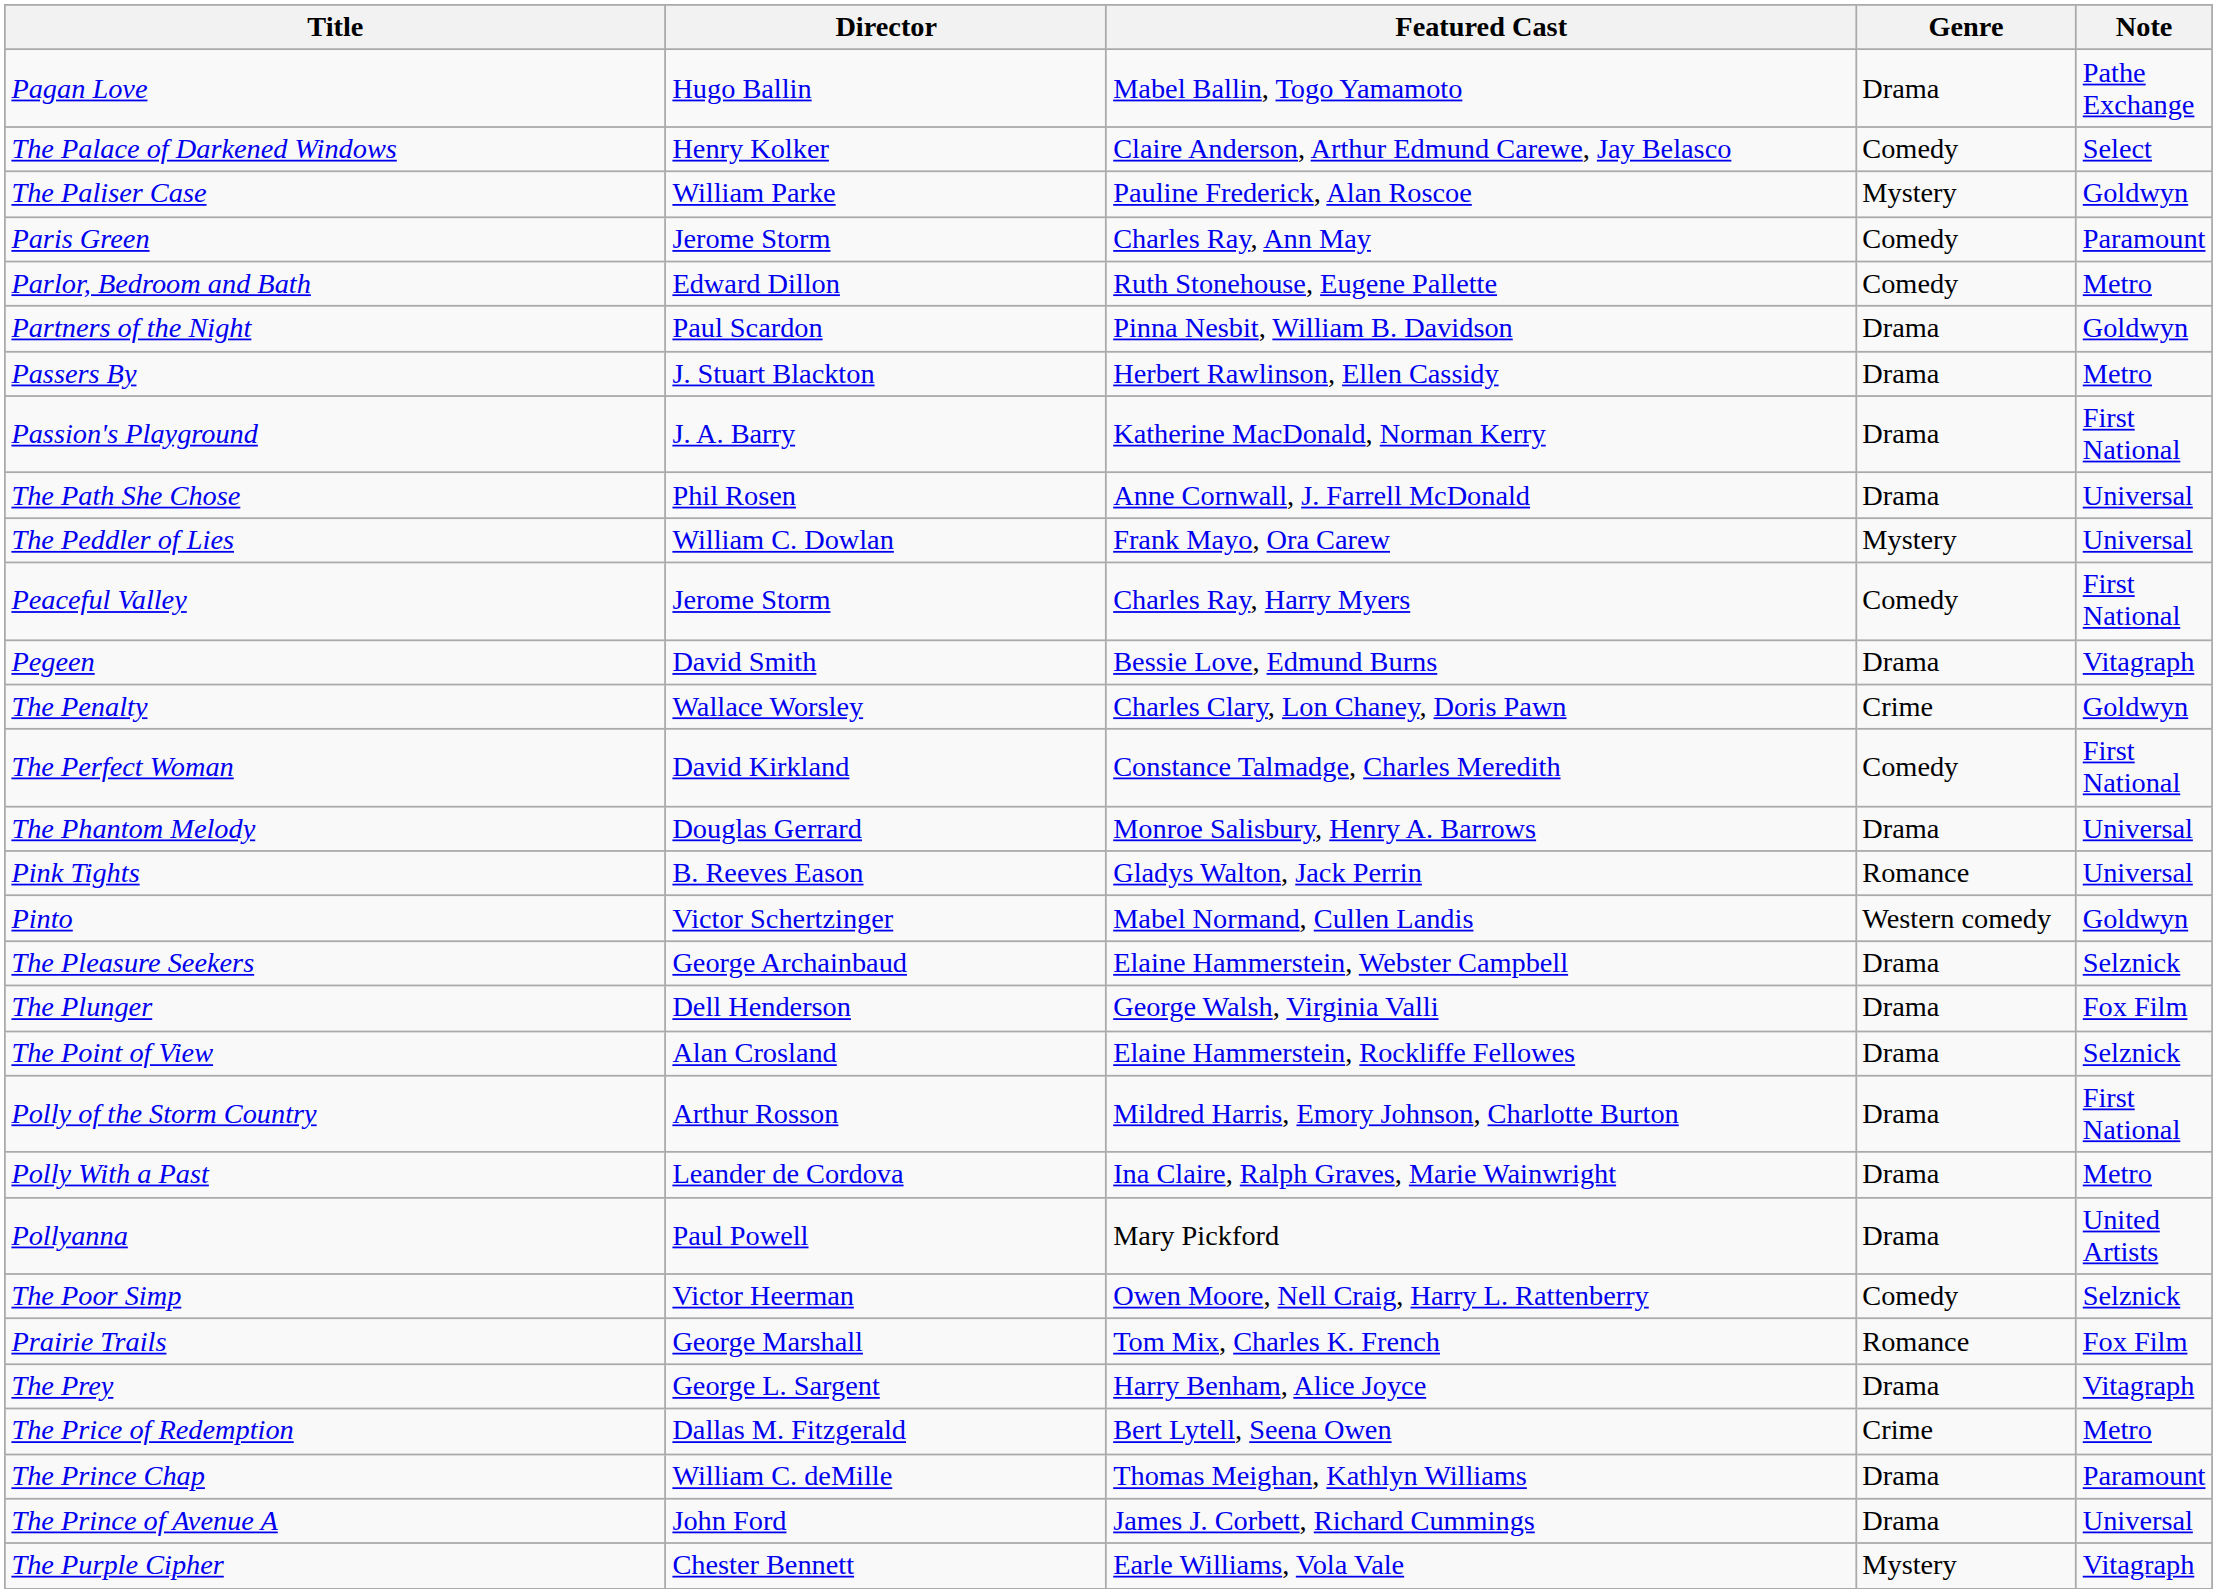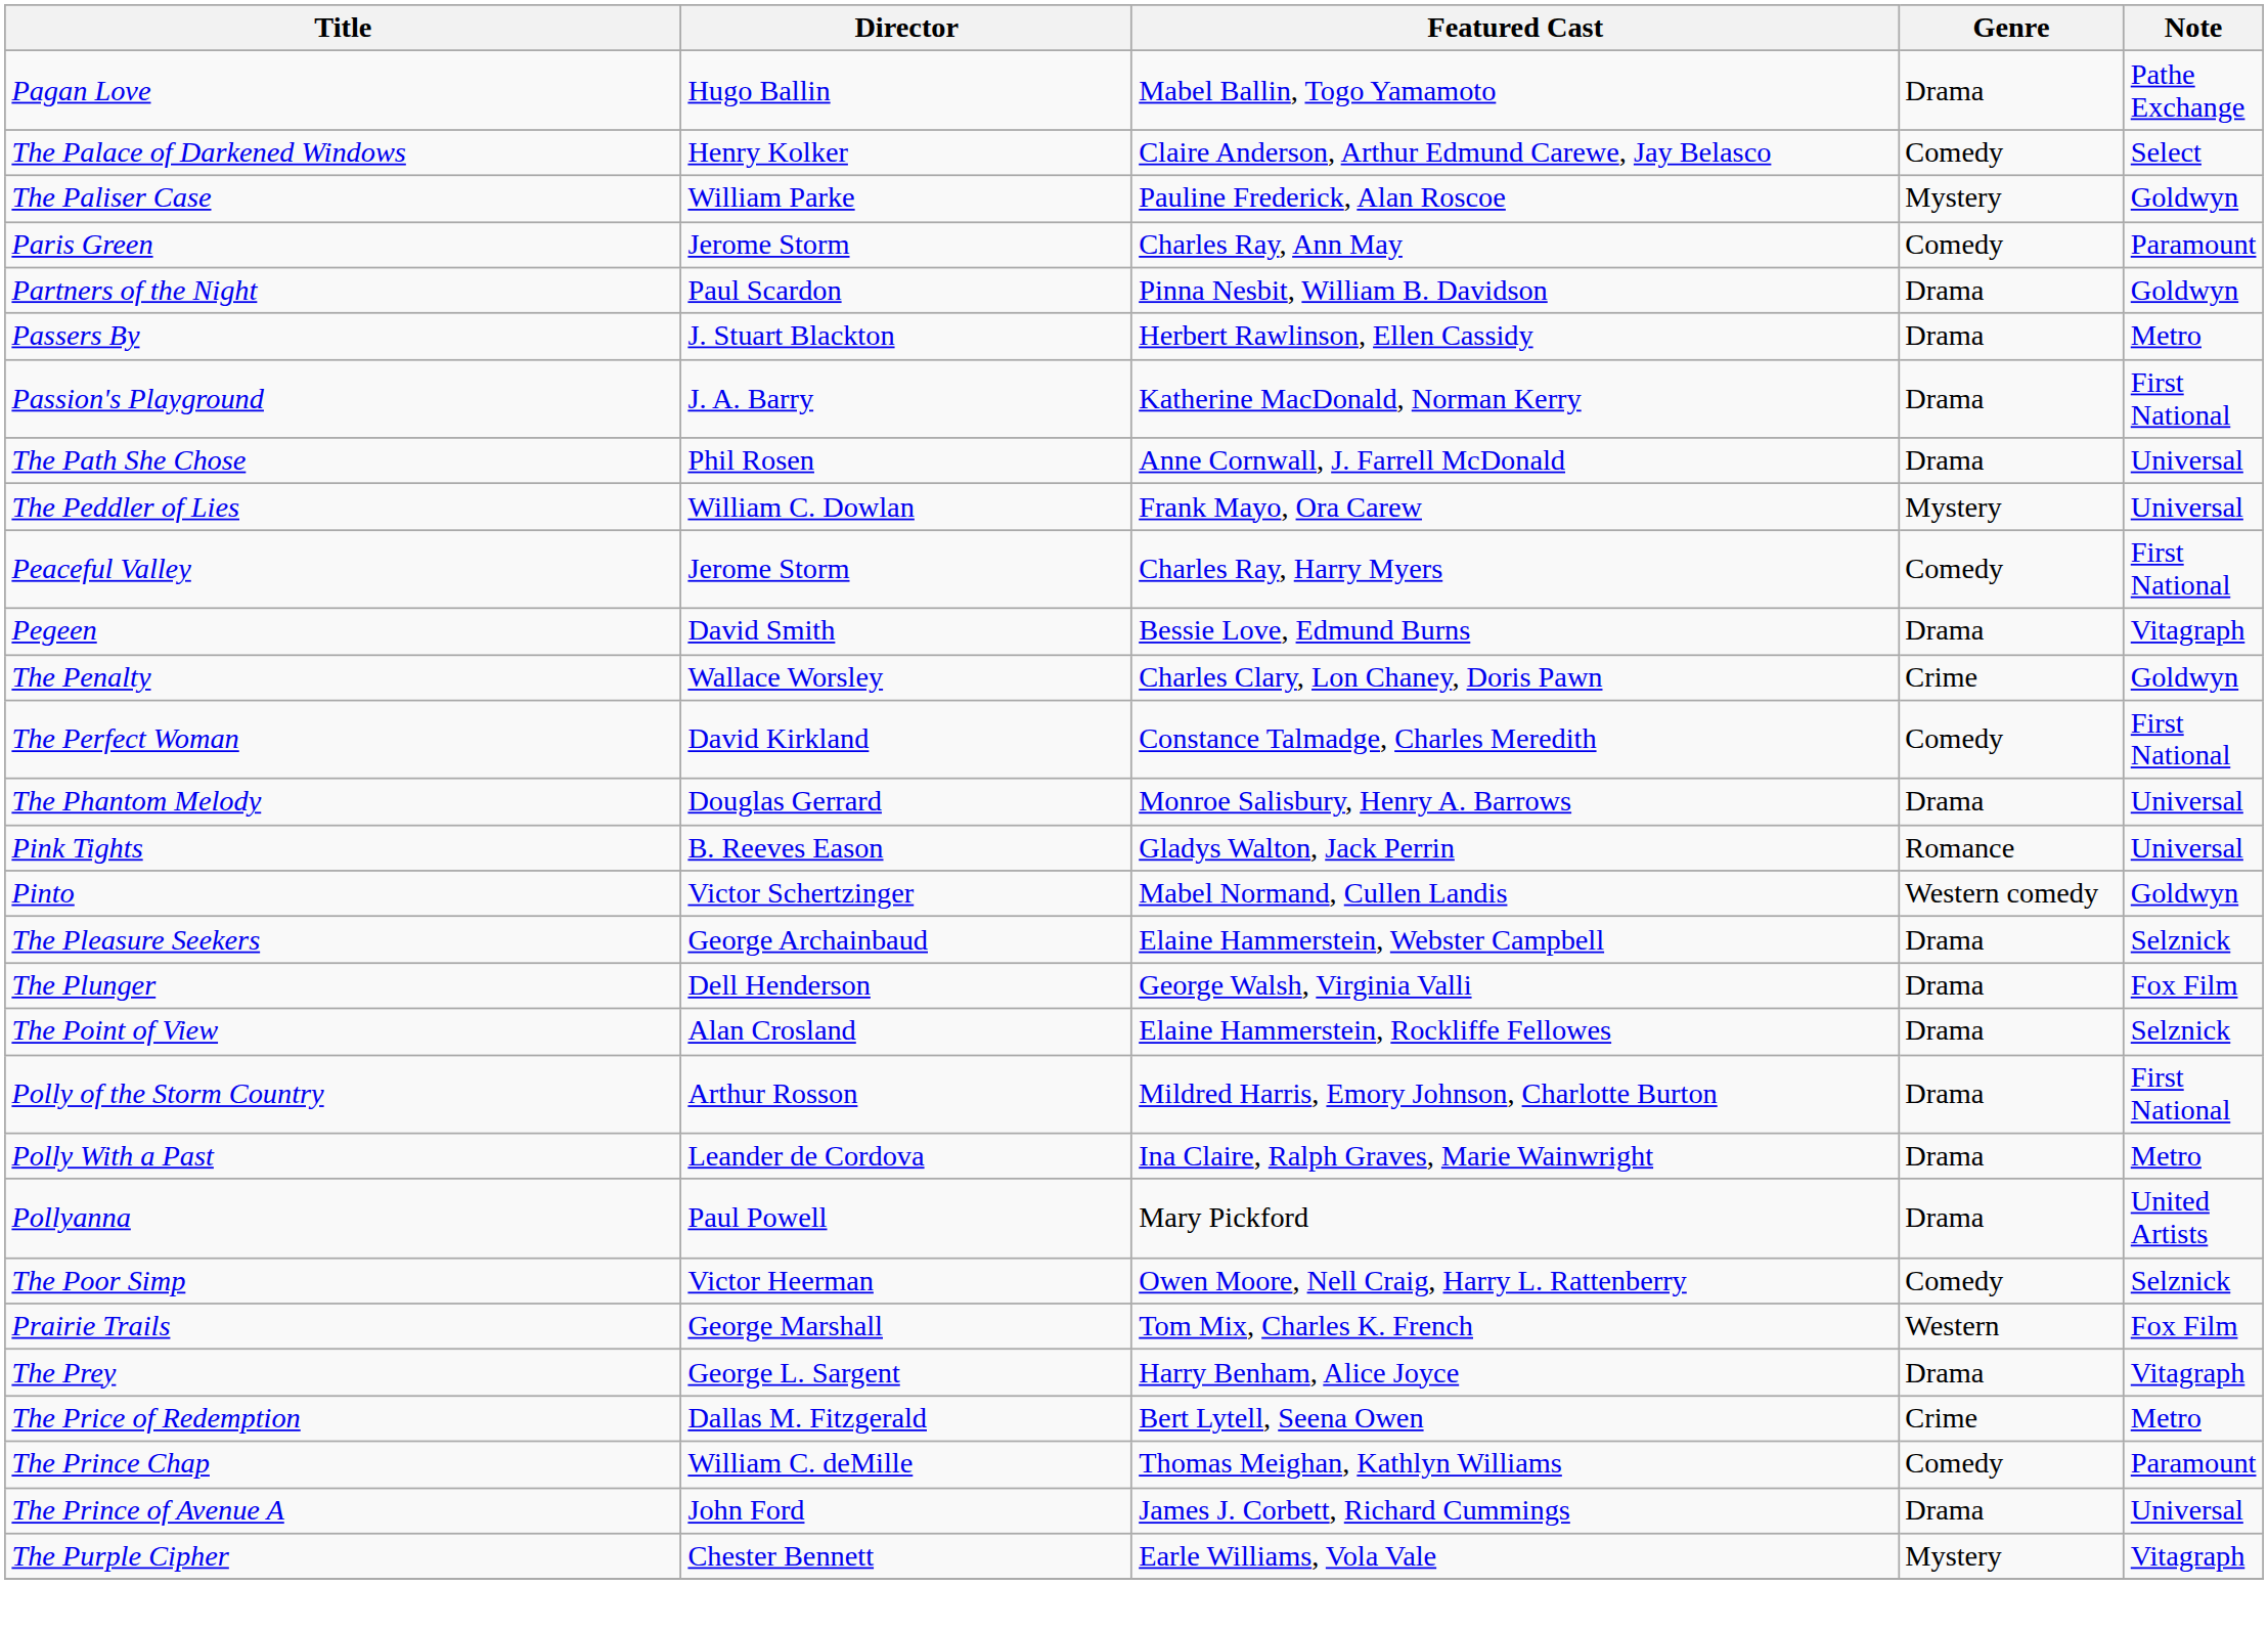 <table class="wikitable">
 <tr>
 <th style="width:30%;">Title</th>
 <th style="width:20%;">Director</th>
 <th style="width:34%;">Featured Cast</th>
 <th style="width:10%;">Genre</th>
 <th style="width:10%;">Note</th>
 </tr>
 <tr>
 <td><em><a href='#'>Pagan Love</a></em></td>
 <td><a href='#'>Hugo Ballin</a></td>
 <td><a href='#'>Mabel Ballin</a>, <a href='#'>Togo Yamamoto</a></td>
 <td>Drama</td>
 <td><a href='#'>Pathe Exchange</a></td>
 </tr>
 <tr>
 <td><em><a href='#'>The Palace of Darkened Windows</a></em></td>
 <td><a href='#'>Henry Kolker</a></td>
 <td><a href='#'>Claire Anderson</a>, <a href='#'>Arthur Edmund Carewe</a>, <a href='#'>Jay Belasco</a></td>
 <td>Comedy</td>
 <td><a href='#'>Select</a></td>
 </tr>
 <tr>
 <td><em><a href='#'>The Paliser Case</a></em></td>
 <td><a href='#'>William Parke</a></td>
 <td><a href='#'>Pauline Frederick</a>, <a href='#'>Alan Roscoe</a></td>
 <td>Mystery</td>
 <td><a href='#'>Goldwyn</a></td>
 </tr>
 <tr>
 <td><em><a href='#'>Paris Green</a></em></td>
 <td><a href='#'>Jerome Storm</a></td>
 <td><a href='#'>Charles Ray</a>, <a href='#'>Ann May</a></td>
 <td>Comedy</td>
 <td><a href='#'>Paramount</a></td>
-</tr>
-<tr>
-<td><em><a href='#'>Parlor, Bedroom and Bath</a></em></td>
-<td><a href='#'>Edward Dillon</a></td>
-<td><a href='#'>Ruth Stonehouse</a>, <a href='#'>Eugene Pallette</a></td>
-<td>Comedy</td>
-<td><a href='#'>Metro</a></td>
 </tr>
 <tr>
 <td><em><a href='#'>Partners of the Night</a></em></td>
 <td><a href='#'>Paul Scardon</a></td>
 <td><a href='#'>Pinna Nesbit</a>, <a href='#'>William B. Davidson</a></td>
 <td>Drama</td>
 <td><a href='#'>Goldwyn</a></td>
 </tr>
 <tr>
 <td><em> <a href='#'>Passers By</a></em></td>
 <td><a href='#'>J. Stuart Blackton</a></td>
 <td><a href='#'>Herbert Rawlinson</a>, <a href='#'>Ellen Cassidy</a></td>
 <td>Drama</td>
 <td><a href='#'>Metro</a></td>
 </tr>
 <tr>
 <td><em><a href='#'>Passion's Playground</a></em></td>
 <td><a href='#'>J. A. Barry</a></td>
 <td><a href='#'>Katherine MacDonald</a>, <a href='#'>Norman Kerry</a></td>
 <td>Drama</td>
 <td><a href='#'>First National</a></td>
 </tr>
 <tr>
 <td><em><a href='#'>The Path She Chose</a></em></td>
 <td><a href='#'>Phil Rosen</a></td>
 <td><a href='#'>Anne Cornwall</a>, <a href='#'>J. Farrell McDonald</a></td>
 <td>Drama</td>
 <td><a href='#'>Universal</a></td>
 </tr>
 <tr>
 <td><em><a href='#'>The Peddler of Lies</a></em></td>
 <td><a href='#'>William C. Dowlan</a></td>
 <td><a href='#'>Frank Mayo</a>, <a href='#'>Ora Carew</a></td>
 <td>Mystery</td>
 <td><a href='#'>Universal</a></td>
 </tr>
 <tr>
 <td><em><a href='#'>Peaceful Valley</a></em></td>
 <td><a href='#'>Jerome Storm</a></td>
 <td><a href='#'>Charles Ray</a>, <a href='#'>Harry Myers</a></td>
 <td>Comedy</td>
 <td><a href='#'>First National</a></td>
 </tr>
 <tr>
 <td><em><a href='#'>Pegeen</a></em></td>
 <td><a href='#'>David Smith</a></td>
 <td><a href='#'>Bessie Love</a>, <a href='#'>Edmund Burns</a></td>
 <td>Drama</td>
 <td><a href='#'>Vitagraph</a></td>
 </tr>
 <tr>
 <td><em><a href='#'>The Penalty</a></em></td>
 <td><a href='#'>Wallace Worsley</a></td>
 <td><a href='#'>Charles Clary</a>, <a href='#'>Lon Chaney</a>, <a href='#'>Doris Pawn</a></td>
 <td>Crime</td>
 <td><a href='#'>Goldwyn</a></td>
 </tr>
 <tr>
 <td><em><a href='#'>The Perfect Woman</a></em></td>
 <td><a href='#'>David Kirkland</a></td>
 <td><a href='#'>Constance Talmadge</a>, <a href='#'>Charles Meredith</a></td>
 <td>Comedy</td>
 <td><a href='#'>First National</a></td>
 </tr>
 <tr>
 <td><em><a href='#'>The Phantom Melody</a></em></td>
 <td><a href='#'>Douglas Gerrard</a></td>
 <td><a href='#'>Monroe Salisbury</a>, <a href='#'>Henry A. Barrows</a></td>
 <td>Drama</td>
 <td><a href='#'>Universal</a></td>
 </tr>
 <tr>
 <td><em><a href='#'>Pink Tights</a></em></td>
 <td><a href='#'>B. Reeves Eason</a></td>
 <td><a href='#'>Gladys Walton</a>, <a href='#'>Jack Perrin</a></td>
 <td>Romance</td>
 <td><a href='#'>Universal</a></td>
 </tr>
 <tr>
 <td><em><a href='#'>Pinto</a></em></td>
 <td><a href='#'>Victor Schertzinger</a></td>
 <td><a href='#'>Mabel Normand</a>, <a href='#'>Cullen Landis</a></td>
 <td>Western comedy</td>
 <td><a href='#'>Goldwyn</a></td>
 </tr>
 <tr>
 <td><em><a href='#'>The Pleasure Seekers</a></em></td>
 <td><a href='#'>George Archainbaud</a></td>
 <td><a href='#'>Elaine Hammerstein</a>, <a href='#'>Webster Campbell</a></td>
 <td>Drama</td>
 <td><a href='#'>Selznick</a></td>
 </tr>
 <tr>
 <td><em><a href='#'>The Plunger</a></em></td>
 <td><a href='#'>Dell Henderson</a></td>
 <td><a href='#'>George Walsh</a>, <a href='#'>Virginia Valli</a></td>
 <td>Drama</td>
 <td><a href='#'>Fox Film</a></td>
 </tr>
 <tr>
 <td><em><a href='#'>The Point of View</a></em></td>
 <td><a href='#'>Alan Crosland</a></td>
 <td><a href='#'>Elaine Hammerstein</a>, <a href='#'>Rockliffe Fellowes</a></td>
 <td>Drama</td>
 <td><a href='#'>Selznick</a></td>
 </tr>
 <tr>
 <td><em><a href='#'>Polly of the Storm Country</a></em></td>
 <td><a href='#'>Arthur Rosson</a></td>
 <td><a href='#'>Mildred Harris</a>, <a href='#'>Emory Johnson</a>, <a href='#'>Charlotte Burton</a></td>
 <td>Drama</td>
 <td><a href='#'>First National</a></td>
 </tr>
 <tr>
 <td><em><a href='#'>Polly With a Past</a></em></td>
 <td><a href='#'>Leander de Cordova</a></td>
 <td><a href='#'>Ina Claire</a>, <a href='#'>Ralph Graves</a>, <a href='#'>Marie Wainwright</a></td>
 <td>Drama</td>
 <td><a href='#'>Metro</a></td>
 </tr>
 <tr>
 <td><em><a href='#'>Pollyanna</a></em></td>
 <td><a href='#'>Paul Powell</a></td>
 <td>Mary Pickford</td>
 <td>Drama</td>
 <td><a href='#'>United Artists</a></td>
 </tr>
 <tr>
 <td><em><a href='#'>The Poor Simp</a></em></td>
 <td><a href='#'>Victor Heerman</a></td>
 <td><a href='#'>Owen Moore</a>, <a href='#'>Nell Craig</a>, <a href='#'>Harry L. Rattenberry</a></td>
 <td>Comedy</td>
 <td><a href='#'>Selznick</a></td>
 </tr>
 <tr>
 <td><em><a href='#'>Prairie Trails</a></em></td>
 <td><a href='#'>George Marshall</a></td>
 <td><a href='#'>Tom Mix</a>, <a href='#'>Charles K. French</a></td>
-<td>Romance</td>
+<td>Western</td>
 <td><a href='#'>Fox Film</a></td>
 </tr>
 <tr>
 <td><em><a href='#'>The Prey</a></em></td>
 <td><a href='#'>George L. Sargent</a></td>
 <td><a href='#'>Harry Benham</a>, <a href='#'>Alice Joyce</a></td>
 <td>Drama</td>
 <td><a href='#'>Vitagraph</a></td>
 </tr>
 <tr>
 <td><em><a href='#'>The Price of Redemption</a></em></td>
 <td><a href='#'>Dallas M. Fitzgerald</a></td>
 <td><a href='#'>Bert Lytell</a>, <a href='#'>Seena Owen</a></td>
 <td>Crime</td>
 <td><a href='#'>Metro</a></td>
 </tr>
 <tr>
 <td><em><a href='#'>The Prince Chap</a></em></td>
 <td><a href='#'>William C. deMille</a></td>
 <td><a href='#'>Thomas Meighan</a>, <a href='#'>Kathlyn Williams</a></td>
-<td>Drama</td>
+<td>Comedy</td>
 <td><a href='#'>Paramount</a></td>
 </tr>
 <tr>
 <td><em><a href='#'>The Prince of Avenue A</a></em></td>
 <td><a href='#'>John Ford</a></td>
 <td><a href='#'>James J. Corbett</a>, <a href='#'>Richard Cummings</a></td>
 <td>Drama</td>
 <td><a href='#'>Universal</a></td>
 </tr>
 <tr>
 <td><em><a href='#'>The Purple Cipher</a></em></td>
 <td><a href='#'>Chester Bennett</a></td>
 <td><a href='#'>Earle Williams</a>, <a href='#'>Vola Vale</a></td>
 <td>Mystery</td>
 <td><a href='#'>Vitagraph</a></td>
 </tr>
 <tr>
 </tr>
 </table>
